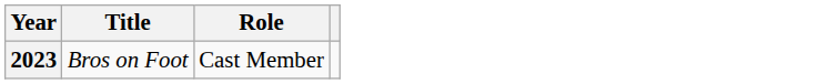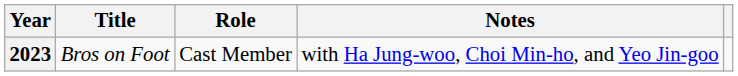 <table class="wikitable  plainrowheaders">
 <tr>
 <th scope="col">Year</th>
 <th scope="col">Title</th>
 <th scope="col">Role</th>
+<th scope="col" class="unsortable">Notes</th>
 <th scope="col" class="unsortable"></th>
 </tr>
 <tr>
 <th scope="row">2023</th>
 <td><em>Bros on Foot</em></td>
 <td>Cast Member</td>
+<td>with <a href='#'>Ha Jung-woo</a>, <a href='#'>Choi Min-ho</a>, and <a href='#'>Yeo Jin-goo</a></td>
 <td style="text-align:center"></td>
 </tr>
 </table>
